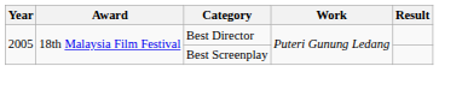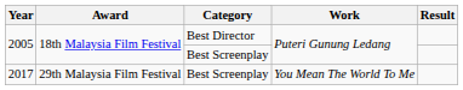 <table class="wikitable">
 <tr>
 <th>Year</th>
 <th>Award</th>
 <th>Category</th>
 <th>Work</th>
 <th>Result</th>
 </tr>
 <tr>
 <td rowspan="2">2005</td>
 <td rowspan="2">18th <a href='#'>Malaysia Film Festival</a></td>
 <td>Best Director</td>
 <td rowspan="2"><em>Puteri Gunung Ledang</em></td>
 <td></td>
 </tr>
 <tr>
 <td>Best Screenplay</td>
 <td></td>
 </tr>
+<tr>
+<td>2017</td>
+<td>29th Malaysia Film Festival</td>
+<td>Best Screenplay</td>
+<td><em>You Mean The World To Me</em></td>
+<td></td>
+</tr>
 </table>
